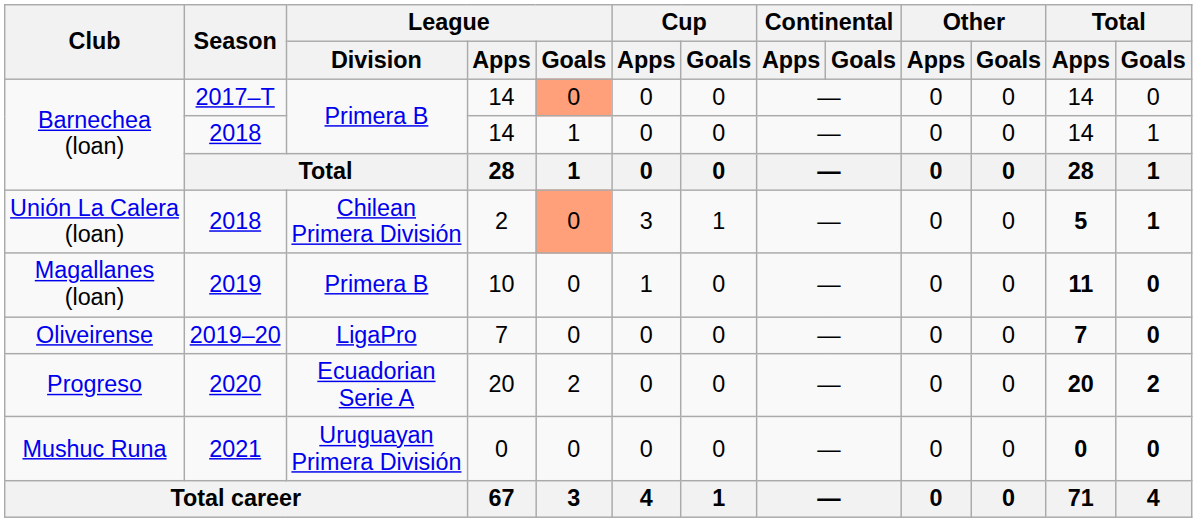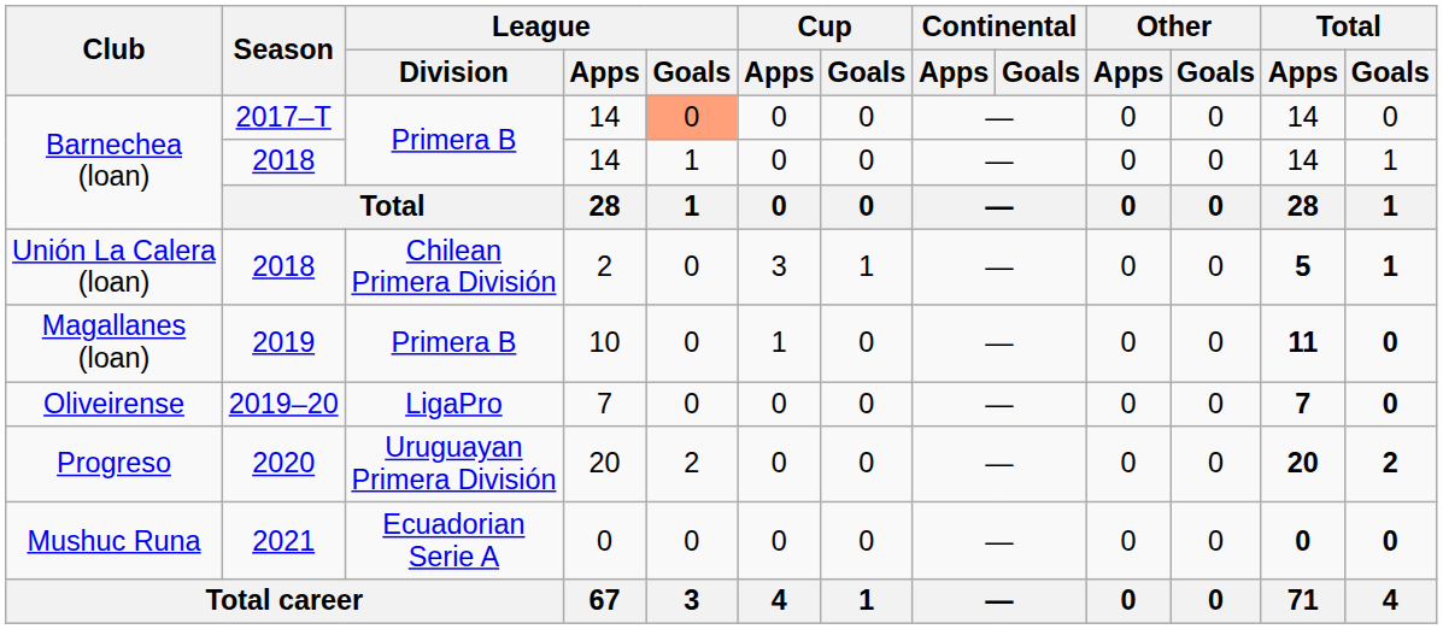 <table class="wikitable" style="text-align: center">
 <tr>
 <th rowspan="2">Club</th>
 <th rowspan="2">Season</th>
 <th colspan="3">League</th>
 <th colspan="2">Cup</th>
 <th colspan="2">Continental</th>
 <th colspan="2">Other</th>
 <th colspan="2">Total</th>
 </tr>
 <tr>
 <th>Division</th>
 <th>Apps</th>
 <th>Goals</th>
 <th>Apps</th>
 <th>Goals</th>
 <th>Apps</th>
 <th>Goals</th>
 <th>Apps</th>
 <th>Goals</th>
 <th>Apps</th>
 <th>Goals</th>
 </tr>
 <tr>
 <td rowspan="3"><a href='#'>Barnechea</a><br>(loan)</td>
 <td><a href='#'>2017–T</a></td>
 <td rowspan="2"><a href='#'>Primera B</a></td>
 <td>14</td>
 <td style="background: lightsalmon;">0</td>
 <td>0</td>
 <td>0</td>
 <td colspan="2">—</td>
 <td>0</td>
 <td>0</td>
 <td>14</td>
 <td>0</td>
 </tr>
 <tr>
 <td><a href='#'>2018</a></td>
 <td>14</td>
 <td>1</td>
 <td>0</td>
 <td>0</td>
 <td colspan="2">—</td>
 <td>0</td>
 <td>0</td>
 <td>14</td>
 <td>1</td>
 </tr>
 <tr>
 <th colspan="2"><strong>Total</strong></th>
 <th>28</th>
 <th>1</th>
 <th>0</th>
 <th>0</th>
 <th colspan="2">—</th>
 <th>0</th>
 <th>0</th>
 <th>28</th>
 <th>1</th>
 </tr>
 <tr>
 <td><a href='#'>Unión La Calera</a><br>(loan)</td>
 <td><a href='#'>2018</a></td>
 <td><a href='#'>Chilean<br>Primera División</a></td>
 <td>2</td>
-<td style="background: lightsalmon;">0</td>
+<td>0</td>
 <td>3</td>
 <td>1</td>
 <td colspan="2">—</td>
 <td>0</td>
 <td>0</td>
 <td><strong>5</strong></td>
 <td><strong>1</strong></td>
 </tr>
 <tr>
 <td><a href='#'>Magallanes</a><br>(loan)</td>
 <td><a href='#'>2019</a></td>
 <td><a href='#'>Primera B</a></td>
 <td>10</td>
 <td>0</td>
 <td>1</td>
 <td>0</td>
 <td colspan="2">—</td>
 <td>0</td>
 <td>0</td>
 <td><strong>11</strong></td>
 <td><strong>0</strong></td>
 </tr>
 <tr>
 <td><a href='#'>Oliveirense</a></td>
 <td><a href='#'>2019–20</a></td>
 <td><a href='#'>LigaPro</a></td>
 <td>7</td>
 <td>0</td>
 <td>0</td>
 <td>0</td>
 <td colspan="2">—</td>
 <td>0</td>
 <td>0</td>
 <td><strong>7</strong></td>
 <td><strong>0</strong></td>
 </tr>
 <tr>
 <td><a href='#'>Progreso</a></td>
 <td><a href='#'>2020</a></td>
-<td><a href='#'>Ecuadorian<br>Serie A</a></td>
+<td><a href='#'>Uruguayan<br>Primera División</a></td>
 <td>20</td>
 <td>2</td>
 <td>0</td>
 <td>0</td>
 <td colspan="2">—</td>
 <td>0</td>
 <td>0</td>
 <td><strong>20</strong></td>
 <td><strong>2</strong></td>
 </tr>
 <tr>
 <td><a href='#'>Mushuc Runa</a></td>
 <td><a href='#'>2021</a></td>
-<td><a href='#'>Uruguayan<br>Primera División</a></td>
+<td><a href='#'>Ecuadorian<br>Serie A</a></td>
 <td>0</td>
 <td>0</td>
 <td>0</td>
 <td>0</td>
 <td colspan="2">—</td>
 <td>0</td>
 <td>0</td>
 <td><strong>0</strong></td>
 <td><strong>0</strong></td>
 </tr>
 <tr>
 <th colspan="3"><strong>Total career</strong></th>
 <th>67</th>
 <th>3</th>
 <th>4</th>
 <th>1</th>
 <th colspan="2">—</th>
 <th>0</th>
 <th>0</th>
 <th>71</th>
 <th>4</th>
 </tr>
 </table>
